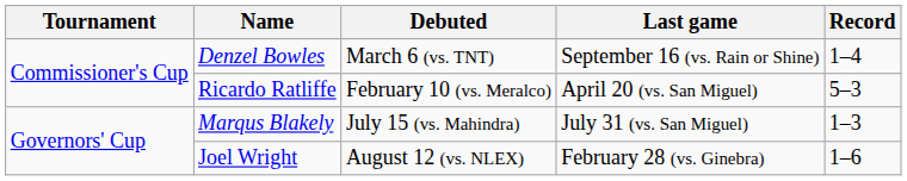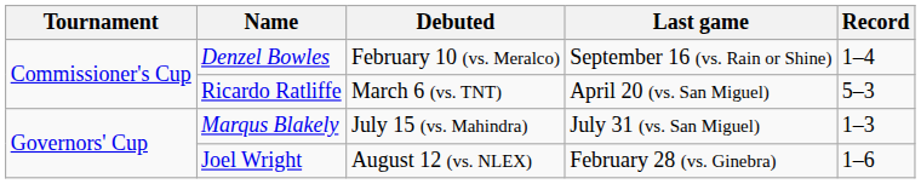 <table class="wikitable">
 <tr>
 <th>Tournament</th>
 <th>Name</th>
 <th>Debuted</th>
 <th>Last game</th>
 <th>Record</th>
 </tr>
 <tr>
 <td rowspan=2><a href='#'>Commissioner's Cup</a></td>
 <td><em><a href='#'>Denzel Bowles</a></em></td>
-<td>March 6 <small>(vs. TNT)</small></td>
+<td>February 10 <small>(vs. Meralco)</small></td>
 <td>September 16 <small>(vs. Rain or Shine) </small></td>
 <td>1–4</td>
 </tr>
 <tr>
 <td><a href='#'>Ricardo Ratliffe</a></td>
-<td>February 10 <small>(vs. Meralco)</small></td>
+<td>March 6 <small>(vs. TNT)</small></td>
 <td>April 20 <small>(vs. San Miguel)</small></td>
 <td>5–3</td>
 </tr>
 <tr>
 <td rowspan=2><a href='#'>Governors' Cup</a></td>
 <td> <em><a href='#'>Marqus Blakely</a></em></td>
 <td>July 15 <small>(vs. Mahindra)</small></td>
 <td>July 31 <small>(vs. San Miguel)</small></td>
 <td>1–3</td>
 </tr>
 <tr>
 <td> <a href='#'>Joel Wright</a></td>
 <td>August 12 <small>(vs. NLEX)</small></td>
 <td>February 28 <small>(vs. Ginebra)</small></td>
 <td>1–6</td>
 </tr>
 </table>
